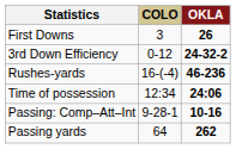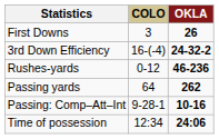 <table class="wikitable">
 <tr>
 <th>Statistics</th>
 <th style="background:#d2c694; color:black">COLO</th>
 <th style="background:#841617; color:white">OKLA</th>
 </tr>
 <tr>
 <td>First Downs</td>
 <td style="text-align:center;">3</td>
 <td style="text-align:center;"><strong>26</strong></td>
 </tr>
 <tr>
 <td>3rd Down Efficiency</td>
-<td style="text-align:center;">0-12</td>
+<td style="text-align:center;">16-(-4)</td>
 <td style="text-align:center;"><strong>24-32-2</strong></td>
 </tr>
 <tr>
 <td>Rushes-yards</td>
-<td style="text-align:center;">16-(-4)</td>
+<td style="text-align:center;">0-12</td>
 <td style="text-align:center;"><strong>46-236</strong></td>
 </tr>
 <tr>
-<td>Time of possession</td>
-<td style="text-align:center;">12:34</td>
-<td style="text-align:center;"><strong>24:06</strong></td>
+<td>Passing yards</td>
+<td style="text-align:center;">64</td>
+<td style="text-align:center;"><strong>262</strong></td>
 </tr>
 <tr>
 <td>Passing: Comp–Att–Int</td>
 <td style="text-align:center;">9-28-1</td>
 <td style="text-align:center;"><strong>10-16</strong></td>
 </tr>
 <tr>
-<td>Passing yards</td>
-<td style="text-align:center;">64</td>
-<td style="text-align:center;"><strong>262</strong></td>
+<td>Time of possession</td>
+<td style="text-align:center;">12:34</td>
+<td style="text-align:center;"><strong>24:06</strong></td>
 </tr>
 </table>
